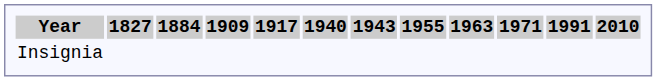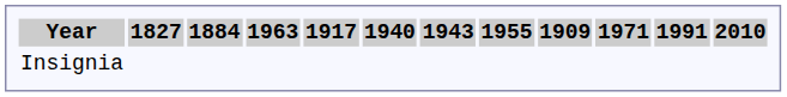 <table style="border:1px solid #8888aa; background-color:#f7f8ff; padding:5px; font-size:95%; margin: 12px 12px 12px 0px; text-align:center;">
 <tr bgcolor="#CCCCCC";>
 <th>Year</th>
 <th>1827</th>
 <th>1884</th>
-<th>1909</th>
+<th>1963</th>
 <th>1917</th>
 <th>1940</th>
 <th>1943</th>
 <th>1955</th>
-<th>1963</th>
+<th>1909</th>
 <th>1971</th>
 <th>1991</th>
 <th>2010</th>
 </tr>
 <tr>
 <td>Insignia</td>
 <td></td>
 <td></td>
 <td></td>
 <td></td>
 <td></td>
 <td></td>
 <td></td>
 <td></td>
 <td></td>
 <td></td>
 <td></td>
 </tr>
 </table>
